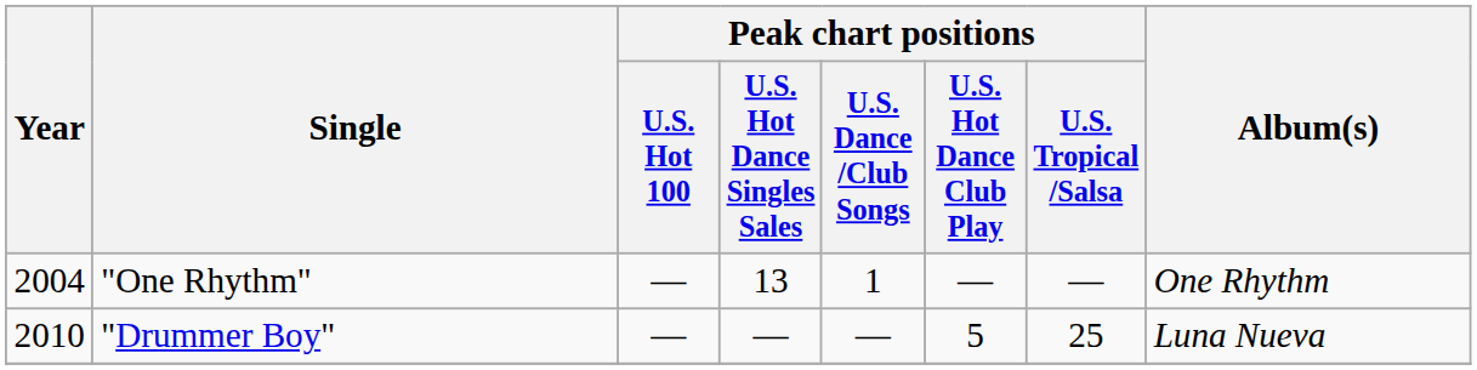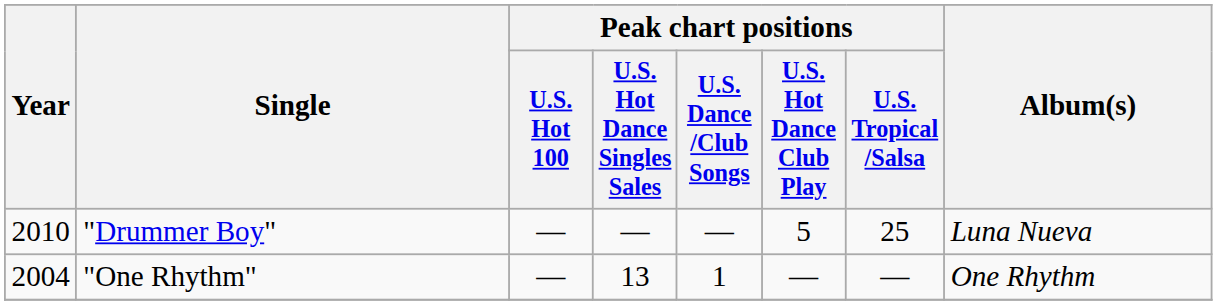 <table class="wikitable">
 <tr>
 <th rowspan="2">Year</th>
 <th width="230" rowspan="2">Single</th>
 <th colspan="5">Peak chart positions</th>
 <th width="140" rowspan="2">Album(s)</th>
 </tr>
 <tr style="font-size:smaller;">
 <th width="40"><a href='#'>U.S. Hot 100</a></th>
 <th width="40"><a href='#'>U.S.<br>Hot<br>Dance<br>Singles<br>Sales</a></th>
 <th width="40"><a href='#'>U.S.<br>Dance<br>/Club Songs</a></th>
 <th width="40"><a href='#'>U.S.<br>Hot<br>Dance<br>Club Play</a></th>
 <th width="40"><a href='#'>U.S.<br>Tropical<br>/Salsa</a></th>
 </tr>
 <tr>
+<td align="center" rowspan="1">2010</td>
+<td align="left">"<a href='#'>Drummer Boy</a>"</td>
+<td align="center">—</td>
+<td align="center">—</td>
+<td align="center">—</td>
+<td align="center">5</td>
+<td align="center">25</td>
+<td align="left" rowspan="1"><em>Luna Nueva</em></td>
+</tr>
+<tr>
 <td align="center" rowspan="1">2004</td>
 <td align="left">"One Rhythm"</td>
 <td align="center">—</td>
 <td align="center">13</td>
 <td align="center">1</td>
 <td align="center">—</td>
 <td align="center">—</td>
 <td align="left" rowspan="1"><em>One Rhythm</em></td>
 </tr>
 <tr>
-<td align="center" rowspan="1">2010</td>
-<td align="left">"<a href='#'>Drummer Boy</a>"</td>
-<td align="center">—</td>
-<td align="center">—</td>
-<td align="center">—</td>
-<td align="center">5</td>
-<td align="center">25</td>
-<td align="left" rowspan="1"><em>Luna Nueva</em></td>
-</tr>
-<tr>
 </tr>
 </table>
